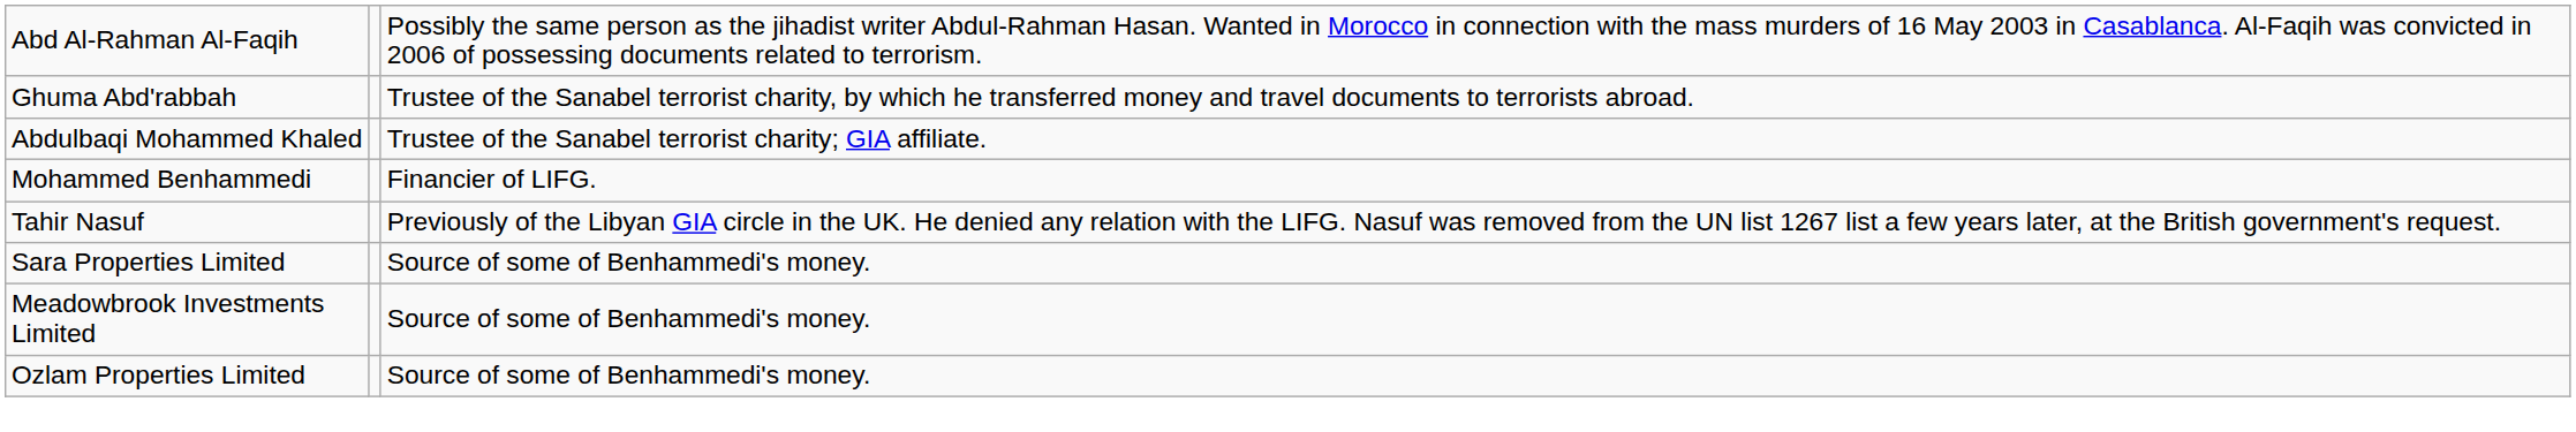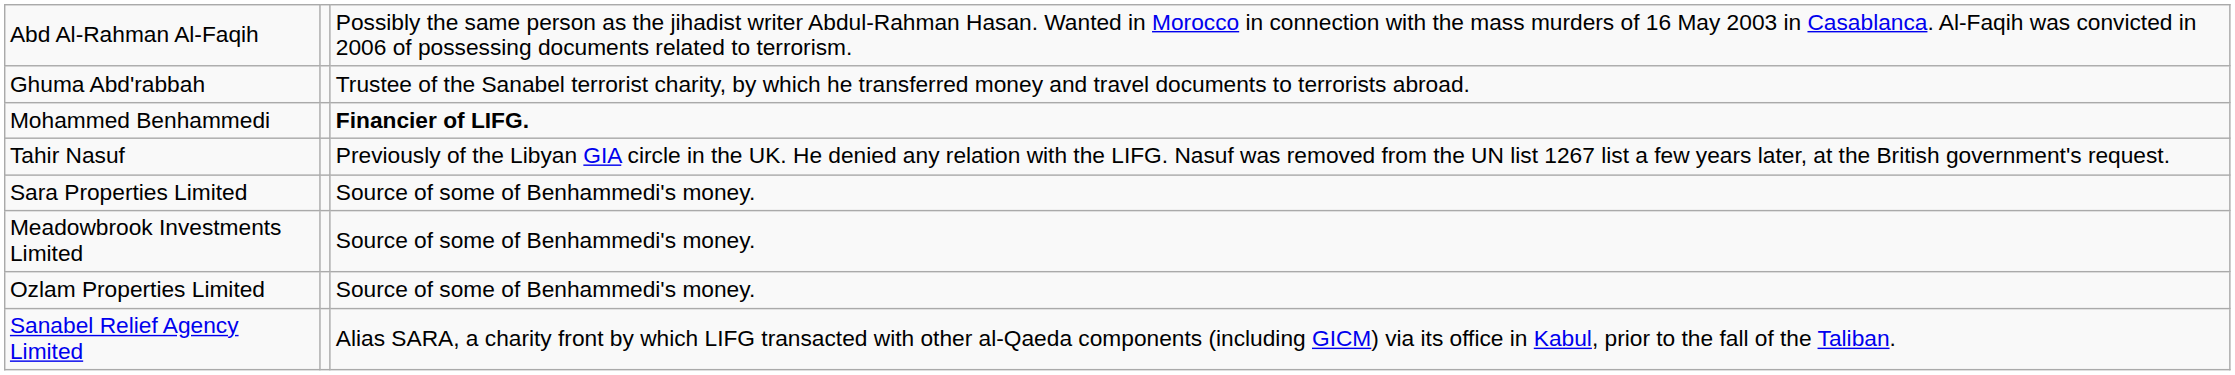 <table class="wikitable">
 <tr>
 <td>Abd Al-Rahman Al-Faqih</td>
 <td></td>
 <td>Possibly the same person as the jihadist writer Abdul-Rahman Hasan. Wanted in <a href='#'>Morocco</a> in connection with the mass murders of 16 May 2003 in <a href='#'>Casablanca</a>. Al-Faqih was convicted in 2006 of possessing documents related to terrorism.</td>
 </tr>
 <tr>
 <td>Ghuma Abd'rabbah</td>
 <td></td>
 <td>Trustee of the Sanabel terrorist charity, by which he transferred money and travel documents to terrorists abroad.</td>
 </tr>
 <tr>
-<td>Abdulbaqi Mohammed Khaled</td>
-<td></td>
-<td>Trustee of the Sanabel terrorist charity; <a href='#'>GIA</a> affiliate.</td>
-</tr>
-<tr>
 <td>Mohammed Benhammedi</td>
 <td></td>
-<td>Financier of LIFG.</td>
+<td><strong>Financier of LIFG.</strong></td>
 </tr>
 <tr>
 <td>Tahir Nasuf</td>
 <td></td>
 <td>Previously of the Libyan <a href='#'>GIA</a> circle in the UK. He denied any relation with the LIFG.  Nasuf was removed from the UN list 1267 list a few years later, at the British government's request.</td>
 </tr>
 <tr>
 <td>Sara Properties Limited</td>
 <td></td>
 <td>Source of some of Benhammedi's money.</td>
 </tr>
 <tr>
 <td>Meadowbrook Investments Limited</td>
 <td></td>
 <td>Source of some of Benhammedi's money.</td>
 </tr>
 <tr>
 <td>Ozlam Properties Limited</td>
 <td></td>
 <td>Source of some of Benhammedi's money.</td>
 </tr>
+<tr>
+<td><a href='#'>Sanabel Relief Agency Limited</a></td>
+<td></td>
+<td>Alias SARA, a charity front by which LIFG transacted with other al-Qaeda components (including <a href='#'>GICM</a>) via its office in <a href='#'>Kabul</a>, prior to the fall of the <a href='#'>Taliban</a>.</td>
+</tr>
 </table>
